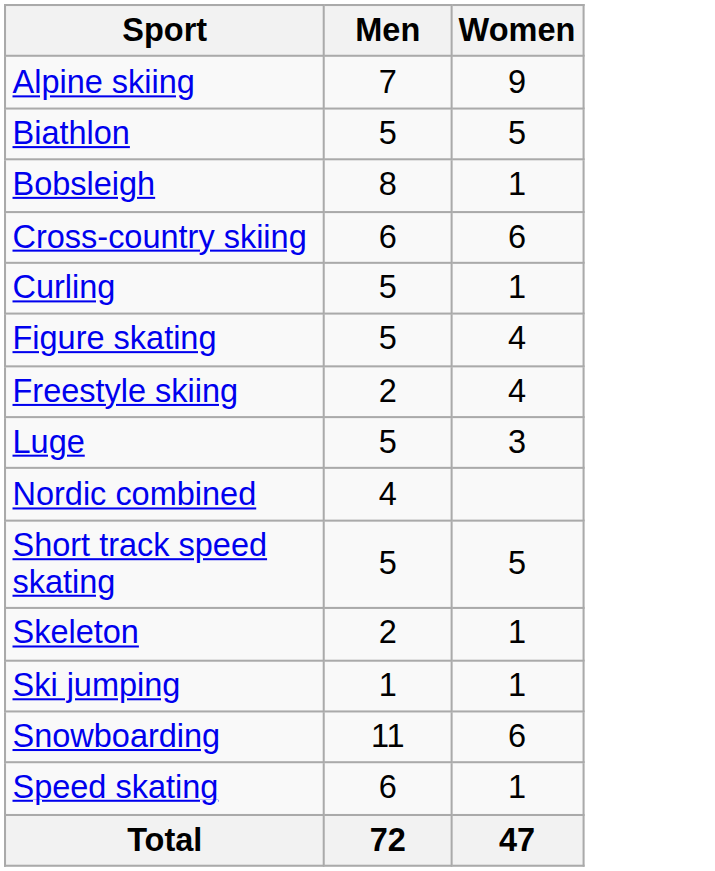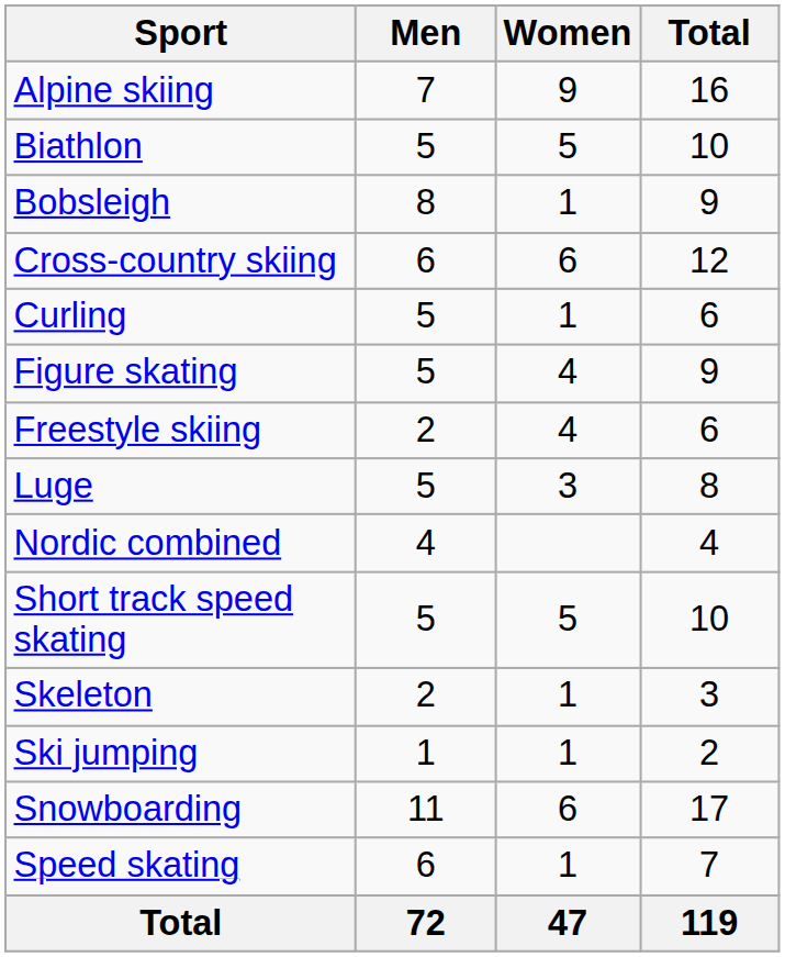 <table class="wikitable sortable" style="text-align:center;">
 <tr>
 <th width=150>Sport</th>
 <th width=55>Men</th>
 <th width=55>Women</th>
+<th width=55>Total</th>
 </tr>
 <tr>
 <td align=left><a href='#'>Alpine skiing</a></td>
 <td>7</td>
 <td>9</td>
+<td>16</td>
 </tr>
 <tr>
 <td align=left><a href='#'>Biathlon</a></td>
 <td>5</td>
 <td>5</td>
+<td>10</td>
 </tr>
 <tr>
 <td align=left><a href='#'>Bobsleigh</a></td>
 <td>8</td>
 <td>1</td>
+<td>9</td>
 </tr>
 <tr>
 <td align=left><a href='#'>Cross-country skiing</a></td>
 <td>6</td>
 <td>6</td>
+<td>12</td>
 </tr>
 <tr>
 <td align=left><a href='#'>Curling</a></td>
 <td>5</td>
 <td>1</td>
+<td>6</td>
 </tr>
 <tr>
 <td align=left><a href='#'>Figure skating</a></td>
 <td>5</td>
 <td>4</td>
+<td>9</td>
 </tr>
 <tr>
 <td align=left><a href='#'>Freestyle skiing</a></td>
 <td>2</td>
 <td>4</td>
+<td>6</td>
 </tr>
 <tr>
 <td align=left><a href='#'>Luge</a></td>
 <td>5</td>
 <td>3</td>
+<td>8</td>
 </tr>
 <tr>
 <td align=left><a href='#'>Nordic combined</a></td>
 <td>4</td>
 <td></td>
+<td>4</td>
 </tr>
 <tr>
 <td align=left><a href='#'>Short track speed skating</a></td>
 <td>5</td>
 <td>5</td>
+<td>10</td>
 </tr>
 <tr>
 <td align=left><a href='#'>Skeleton</a></td>
 <td>2</td>
 <td>1</td>
+<td>3</td>
 </tr>
 <tr>
 <td align=left><a href='#'>Ski jumping</a></td>
 <td>1</td>
 <td>1</td>
+<td>2</td>
 </tr>
 <tr>
 <td align=left><a href='#'>Snowboarding</a></td>
 <td>11</td>
 <td>6</td>
+<td>17</td>
 </tr>
 <tr>
 <td align=left><a href='#'>Speed skating</a></td>
 <td>6</td>
 <td>1</td>
+<td>7</td>
 </tr>
 <tr>
 <th>Total</th>
 <th>72</th>
 <th>47</th>
+<th>119</th>
 </tr>
 </table>
